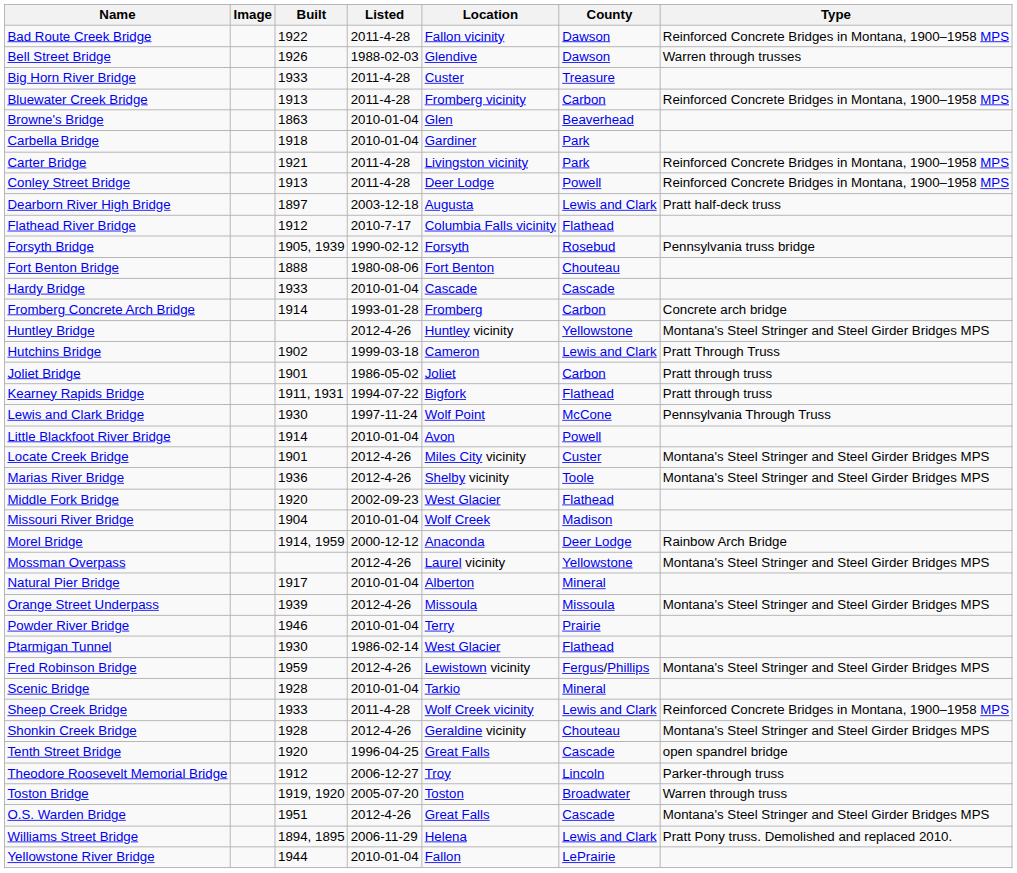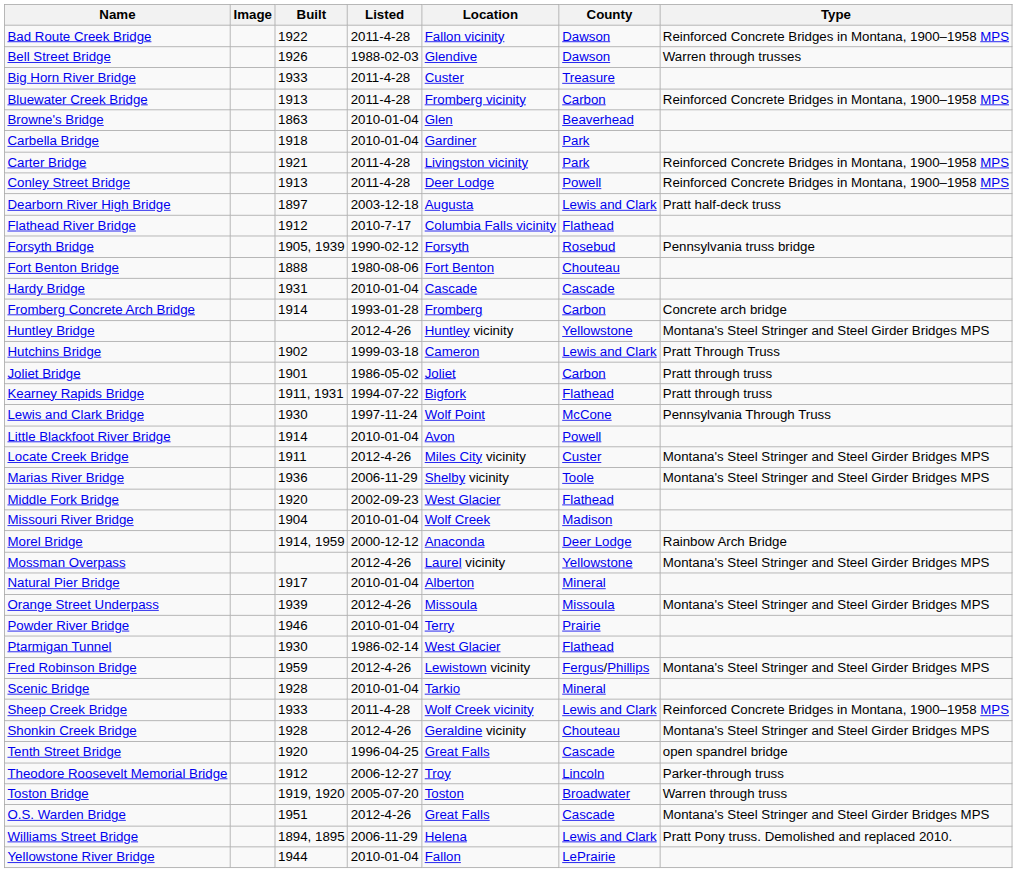 <table class="wikitable sortable">
 <tr>
 <th>Name</th>
 <th>Image</th>
 <th>Built</th>
 <th>Listed</th>
 <th>Location</th>
 <th>County</th>
 <th>Type</th>
 </tr>
 <tr>
 <td><a href='#'>Bad Route Creek Bridge</a></td>
 <td></td>
 <td>1922</td>
 <td>2011-4-28</td>
 <td><a href='#'>Fallon vicinity</a> <br><small></small></td>
 <td [><a href='#'>Dawson</a></td>
 <td> Reinforced Concrete Bridges in Montana, 1900–1958 <a href='#'>MPS</a></td>
 </tr>
 <tr>
 <td><a href='#'>Bell Street Bridge</a></td>
 <td></td>
 <td>1926</td>
 <td>1988-02-03</td>
 <td><a href='#'>Glendive</a><br><small></small></td>
 <td><a href='#'>Dawson</a></td>
 <td>Warren through trusses</td>
 </tr>
 <tr>
 <td><a href='#'>Big Horn River Bridge</a></td>
 <td></td>
 <td>1933</td>
 <td>2011-4-28</td>
 <td><a href='#'>Custer</a><br></td>
 <td><a href='#'>Treasure</a></td>
 <td></td>
 </tr>
 <tr>
 <td><a href='#'>Bluewater Creek Bridge</a></td>
 <td></td>
 <td>1913</td>
 <td>2011-4-28</td>
 <td><a href='#'>Fromberg vicinity</a><br><small></small></td>
 <td><a href='#'>Carbon</a></td>
 <td> Reinforced Concrete Bridges in Montana, 1900–1958 <a href='#'>MPS</a></td>
 </tr>
 <tr>
 <td><a href='#'>Browne's Bridge</a></td>
 <td></td>
 <td>1863</td>
 <td>2010-01-04</td>
 <td><a href='#'>Glen</a><br></td>
 <td><a href='#'>Beaverhead</a></td>
 <td></td>
 </tr>
 <tr>
 <td><a href='#'>Carbella Bridge</a></td>
 <td></td>
 <td>1918</td>
 <td>2010-01-04</td>
 <td><a href='#'>Gardiner</a><br><small></small></td>
 <td><a href='#'>Park</a></td>
 <td></td>
 </tr>
 <tr>
 <td><a href='#'>Carter Bridge</a></td>
 <td></td>
 <td>1921</td>
 <td>2011-4-28</td>
 <td><a href='#'>Livingston vicinity</a> <br><small></small></td>
 <td [><a href='#'>Park</a></td>
 <td> Reinforced Concrete Bridges in Montana, 1900–1958 <a href='#'>MPS</a></td>
 </tr>
 <tr>
 <td><a href='#'>Conley Street Bridge</a></td>
 <td></td>
 <td>1913</td>
 <td>2011-4-28</td>
 <td><a href='#'>Deer Lodge</a> <br><small></small></td>
 <td [><a href='#'>Powell</a></td>
 <td> Reinforced Concrete Bridges in Montana, 1900–1958 <a href='#'>MPS</a></td>
 </tr>
 <tr>
 <td><a href='#'>Dearborn River High Bridge</a></td>
 <td></td>
 <td>1897</td>
 <td>2003-12-18</td>
 <td><a href='#'>Augusta</a><br><small></small></td>
 <td><a href='#'>Lewis and Clark</a></td>
 <td>Pratt half-deck truss</td>
 </tr>
 <tr>
 <td><a href='#'>Flathead River Bridge</a></td>
 <td></td>
 <td>1912</td>
 <td>2010-7-17</td>
 <td><a href='#'>Columbia Falls vicinity</a><br></td>
 <td><a href='#'>Flathead</a></td>
 <td></td>
 </tr>
 <tr>
 <td><a href='#'>Forsyth Bridge</a></td>
 <td></td>
 <td>1905, 1939</td>
 <td>1990-02-12</td>
 <td><a href='#'>Forsyth</a><br><small></small></td>
 <td><a href='#'>Rosebud</a></td>
 <td>Pennsylvania truss bridge</td>
 </tr>
 <tr>
 <td><a href='#'>Fort Benton Bridge</a></td>
 <td></td>
 <td>1888</td>
 <td>1980-08-06</td>
 <td><a href='#'>Fort Benton</a><br><small></small></td>
 <td><a href='#'>Chouteau</a></td>
 <td></td>
 </tr>
 <tr>
 <td><a href='#'>Hardy Bridge</a></td>
 <td></td>
-<td>1933</td>
+<td>1931</td>
 <td>2010-01-04</td>
 <td><a href='#'>Cascade</a><br></td>
 <td><a href='#'>Cascade</a></td>
 <td></td>
 </tr>
 <tr>
 <td><a href='#'>Fromberg Concrete Arch Bridge</a></td>
 <td></td>
 <td>1914</td>
 <td>1993-01-28</td>
 <td><a href='#'>Fromberg</a><br><small></small></td>
 <td><a href='#'>Carbon</a></td>
 <td>Concrete arch bridge</td>
 </tr>
 <tr>
 <td><a href='#'>Huntley Bridge</a></td>
 <td></td>
 <td></td>
 <td>2012-4-26</td>
 <td><a href='#'>Huntley</a> vicinity<br><small></small></td>
 <td><a href='#'>Yellowstone</a></td>
 <td>Montana's Steel Stringer and Steel Girder Bridges MPS </td>
 </tr>
 <tr>
 <td><a href='#'>Hutchins Bridge</a></td>
 <td></td>
 <td>1902</td>
 <td>1999-03-18</td>
 <td><a href='#'>Cameron</a><br><small></small></td>
 <td><a href='#'>Lewis and Clark</a></td>
 <td>Pratt Through Truss</td>
 </tr>
 <tr>
 <td><a href='#'>Joliet Bridge</a></td>
 <td></td>
 <td>1901</td>
 <td>1986-05-02</td>
 <td><a href='#'>Joliet</a><br><small></small></td>
 <td><a href='#'>Carbon</a></td>
 <td>Pratt through truss</td>
 </tr>
 <tr>
 <td><a href='#'>Kearney Rapids Bridge</a></td>
 <td></td>
 <td>1911, 1931</td>
 <td>1994-07-22</td>
 <td><a href='#'>Bigfork</a></td>
 <td><a href='#'>Flathead</a></td>
 <td>Pratt through truss</td>
 </tr>
 <tr>
 <td><a href='#'>Lewis and Clark Bridge</a></td>
 <td></td>
 <td>1930</td>
 <td>1997-11-24</td>
 <td><a href='#'>Wolf Point</a><br><small></small></td>
 <td><a href='#'>McCone</a></td>
 <td>Pennsylvania Through Truss</td>
 </tr>
 <tr>
 <td><a href='#'>Little Blackfoot River Bridge</a></td>
 <td></td>
 <td>1914</td>
 <td>2010-01-04</td>
 <td><a href='#'>Avon</a><br></td>
 <td><a href='#'>Powell</a></td>
 <td><br></td>
 </tr>
 <tr>
 <td><a href='#'>Locate Creek Bridge</a></td>
 <td></td>
-<td>1901</td>
+<td>1911</td>
 <td>2012-4-26</td>
 <td><a href='#'>Miles City</a> vicinity<br><small></small></td>
 <td><a href='#'>Custer</a></td>
 <td>Montana's Steel Stringer and Steel Girder Bridges MPS </td>
 </tr>
 <tr>
 <td><a href='#'>Marias River Bridge</a></td>
 <td></td>
 <td>1936</td>
-<td>2012-4-26</td>
+<td>2006-11-29</td>
 <td><a href='#'>Shelby</a> vicinity<br><small></small></td>
 <td><a href='#'>Toole</a></td>
 <td>Montana's Steel Stringer and Steel Girder Bridges MPS </td>
 </tr>
 <tr>
 <td><a href='#'>Middle Fork Bridge</a></td>
 <td></td>
 <td>1920</td>
 <td>2002-09-23</td>
 <td><a href='#'>West Glacier</a></td>
 <td><a href='#'>Flathead</a></td>
 <td></td>
 </tr>
 <tr>
 <td><a href='#'>Missouri River Bridge</a></td>
 <td></td>
 <td>1904</td>
 <td>2010-01-04</td>
 <td><a href='#'>Wolf Creek</a><br><small></small></td>
 <td><a href='#'>Madison</a></td>
 <td></td>
 </tr>
 <tr>
 <td><a href='#'>Morel Bridge</a></td>
 <td></td>
 <td>1914, 1959</td>
 <td>2000-12-12</td>
 <td><a href='#'>Anaconda</a><br><small></small></td>
 <td><a href='#'>Deer Lodge</a></td>
 <td>Rainbow Arch Bridge</td>
 </tr>
 <tr>
 <td><a href='#'>Mossman Overpass</a></td>
 <td></td>
 <td></td>
 <td>2012-4-26</td>
 <td><a href='#'>Laurel</a> vicinity</td>
 <td><a href='#'>Yellowstone</a></td>
 <td>Montana's Steel Stringer and Steel Girder Bridges MPS </td>
 </tr>
 <tr>
 <td><a href='#'>Natural Pier Bridge</a></td>
 <td></td>
 <td>1917</td>
 <td>2010-01-04</td>
 <td><a href='#'>Alberton</a><br></td>
 <td><a href='#'>Mineral</a></td>
 <td><br></td>
 </tr>
 <tr>
 <td><a href='#'>Orange Street Underpass</a></td>
 <td></td>
 <td>1939</td>
 <td>2012-4-26</td>
 <td><a href='#'>Missoula</a><br><small></small></td>
 <td><a href='#'>Missoula</a></td>
 <td>Montana's Steel Stringer and Steel Girder Bridges MPS </td>
 </tr>
 <tr>
 <td><a href='#'>Powder River Bridge</a></td>
 <td></td>
 <td>1946</td>
 <td>2010-01-04</td>
 <td><a href='#'>Terry</a><br></td>
 <td><a href='#'>Prairie</a></td>
 <td></td>
 </tr>
 <tr>
 <td><a href='#'>Ptarmigan Tunnel</a></td>
 <td></td>
 <td>1930</td>
 <td>1986-02-14</td>
 <td><a href='#'>West Glacier</a><br><small></small></td>
 <td><a href='#'>Flathead</a></td>
 <td></td>
 </tr>
 <tr>
 <td><a href='#'>Fred Robinson Bridge</a></td>
 <td></td>
 <td>1959</td>
 <td>2012-4-26</td>
 <td><a href='#'>Lewistown</a> vicinity<br><small></small></td>
 <td><a href='#'>Fergus</a>/<a href='#'>Phillips</a></td>
 <td>Montana's Steel Stringer and Steel Girder Bridges MPS </td>
 </tr>
 <tr>
 <td><a href='#'>Scenic Bridge</a></td>
 <td></td>
 <td>1928</td>
 <td>2010-01-04</td>
 <td><a href='#'>Tarkio</a><br></td>
 <td><a href='#'>Mineral</a></td>
 <td></td>
 </tr>
 <tr>
 <td><a href='#'>Sheep Creek Bridge</a></td>
 <td></td>
 <td>1933</td>
 <td>2011-4-28</td>
 <td><a href='#'>Wolf Creek vicinity</a> <br><small></small></td>
 <td [><a href='#'>Lewis and Clark</a></td>
 <td> Reinforced Concrete Bridges in Montana, 1900–1958 <a href='#'>MPS</a></td>
 </tr>
 <tr>
 <td><a href='#'>Shonkin Creek Bridge</a></td>
 <td></td>
 <td>1928</td>
 <td>2012-4-26</td>
 <td><a href='#'>Geraldine</a> vicinity<br><small></small></td>
 <td><a href='#'>Chouteau</a></td>
 <td>Montana's Steel Stringer and Steel Girder Bridges MPS </td>
 </tr>
 <tr>
 <td><a href='#'>Tenth Street Bridge</a></td>
 <td></td>
 <td>1920</td>
 <td>1996-04-25</td>
 <td><a href='#'>Great Falls</a><br><small></small></td>
 <td><a href='#'>Cascade</a></td>
 <td>open spandrel bridge</td>
 </tr>
 <tr>
 <td><a href='#'>Theodore Roosevelt Memorial Bridge</a></td>
 <td></td>
 <td>1912</td>
 <td>2006-12-27</td>
 <td><a href='#'>Troy</a><br><small></small></td>
 <td><a href='#'>Lincoln</a></td>
 <td>Parker-through truss</td>
 </tr>
 <tr>
 <td><a href='#'>Toston Bridge</a></td>
 <td></td>
 <td>1919, 1920</td>
 <td>2005-07-20</td>
 <td><a href='#'>Toston</a><br><small></small></td>
 <td><a href='#'>Broadwater</a></td>
 <td>Warren through truss</td>
 </tr>
 <tr>
 <td><a href='#'>O.S. Warden Bridge</a></td>
 <td></td>
 <td>1951</td>
 <td>2012-4-26</td>
 <td><a href='#'>Great Falls</a><br><small></small></td>
 <td><a href='#'>Cascade</a></td>
 <td>Montana's Steel Stringer and Steel Girder Bridges MPS </td>
 </tr>
 <tr>
 <td><a href='#'>Williams Street Bridge</a></td>
 <td></td>
 <td>1894, 1895</td>
 <td>2006-11-29</td>
 <td><a href='#'>Helena</a><br><small></small></td>
 <td><a href='#'>Lewis and Clark</a></td>
 <td>Pratt Pony truss. Demolished and replaced 2010.</td>
 </tr>
 <tr>
 <td><a href='#'>Yellowstone River Bridge</a></td>
 <td></td>
 <td>1944</td>
 <td>2010-01-04</td>
 <td><a href='#'>Fallon</a><br></td>
 <td><a href='#'>LePrairie</a></td>
 <td></td>
 </tr>
 </table>
